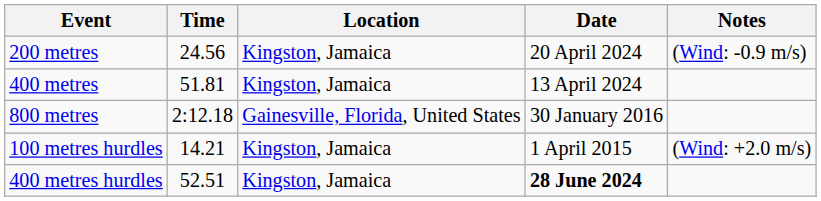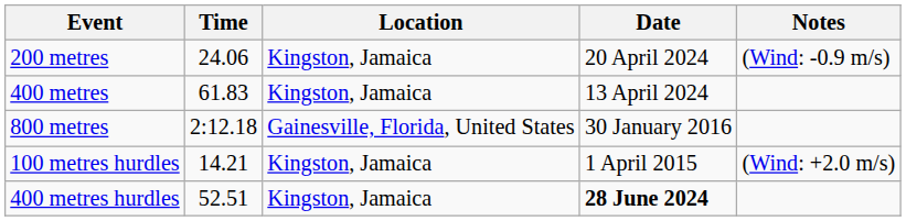 <table class="wikitable plainrowheaders">
 <tr>
 <th scope="col">Event</th>
 <th scope="col">Time</th>
 <th scope="col">Location</th>
 <th scope="col">Date</th>
 <th scope="col">Notes</th>
 </tr>
 <tr>
 <td><a href='#'>200 metres</a></td>
-<td style="text-align:center">24.56</td>
+<td style="text-align:center">24.06</td>
 <td><a href='#'>Kingston</a>, Jamaica</td>
 <td>20 April 2024</td>
 <td>(<a href='#'>Wind</a>: -0.9 m/s)</td>
 </tr>
 <tr>
 <td><a href='#'>400 metres</a></td>
-<td style="text-align:center">51.81</td>
+<td style="text-align:center">61.83</td>
 <td><a href='#'>Kingston</a>, Jamaica</td>
 <td>13 April 2024</td>
 <td></td>
 </tr>
 <tr>
 <td><a href='#'>800 metres</a></td>
 <td style="text-align:center">2:12.18</td>
 <td><a href='#'>Gainesville, Florida</a>, United States</td>
 <td>30 January 2016</td>
 <td></td>
 </tr>
 <tr>
 <td><a href='#'>100 metres hurdles</a></td>
 <td style="text-align:center">14.21</td>
 <td><a href='#'>Kingston</a>, Jamaica</td>
 <td>1 April 2015</td>
 <td>(<a href='#'>Wind</a>: +2.0 m/s)</td>
 </tr>
 <tr>
 <td><a href='#'>400 metres hurdles</a></td>
 <td style="text-align:center">52.51</td>
 <td><a href='#'>Kingston</a>, Jamaica</td>
 <td><strong>28 June 2024</strong></td>
 </tr>
 </table>
